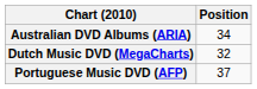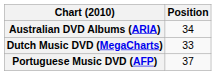 <table class="wikitable plainrowheaders sortable" style="text-align:center;">
 <tr>
 <th>Chart (2010)</th>
 <th>Position</th>
 </tr>
 <tr>
 <th scope="row">Australian DVD Albums (<a href='#'>ARIA</a>)</th>
 <td>34</td>
 </tr>
 <tr>
 <th scope="row">Dutch Music DVD (<a href='#'>MegaCharts</a>)</th>
-<td>32</td>
+<td>33</td>
 </tr>
 <tr>
 <th scope="row">Portuguese Music DVD (<a href='#'>AFP</a>)</th>
 <td>37</td>
 </tr>
 </table>
